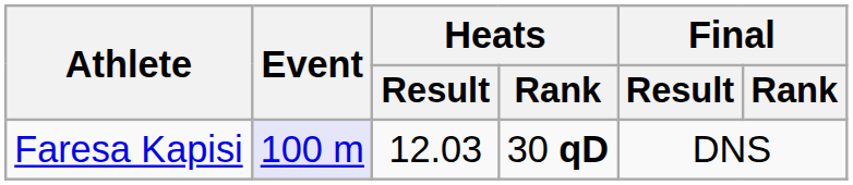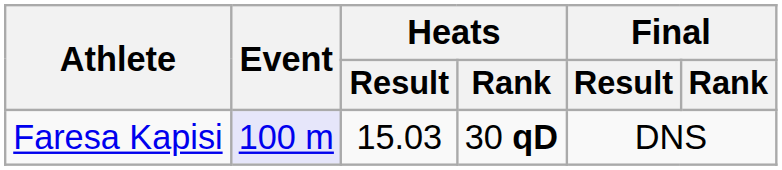 <table class="wikitable" style="font-size:90%">
 <tr>
 <th rowspan=2>Athlete</th>
 <th rowspan=2>Event</th>
 <th colspan=2>Heats</th>
 <th colspan=2>Final</th>
 </tr>
 <tr style="font-size:95%">
 <th>Result</th>
 <th>Rank</th>
 <th>Result</th>
 <th>Rank</th>
 </tr>
 <tr align=center>
 <td align=left><a href='#'>Faresa Kapisi</a></td>
 <td align=left style="background: lavender;"><a href='#'>100 m</a></td>
-<td>12.03</td>
+<td>15.03</td>
 <td>30 <strong>qD</strong></td>
 <td colspan=2>DNS</td>
 </tr>
 </table>
